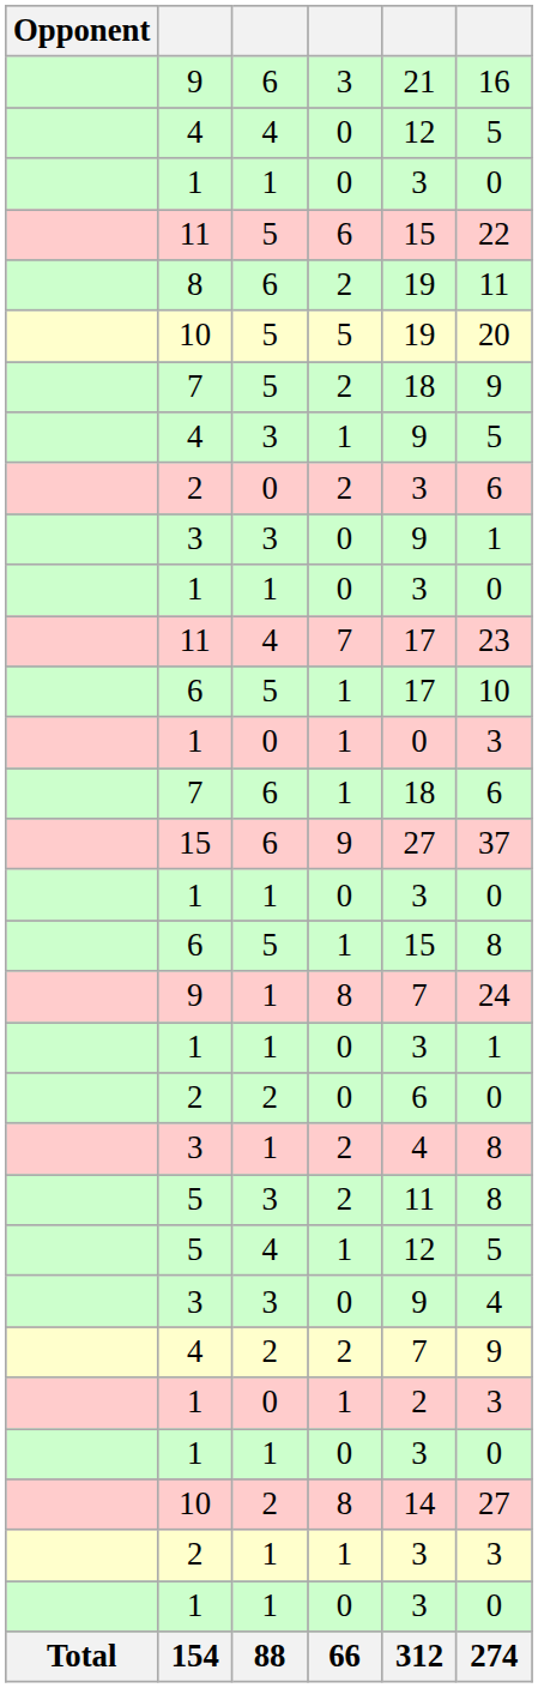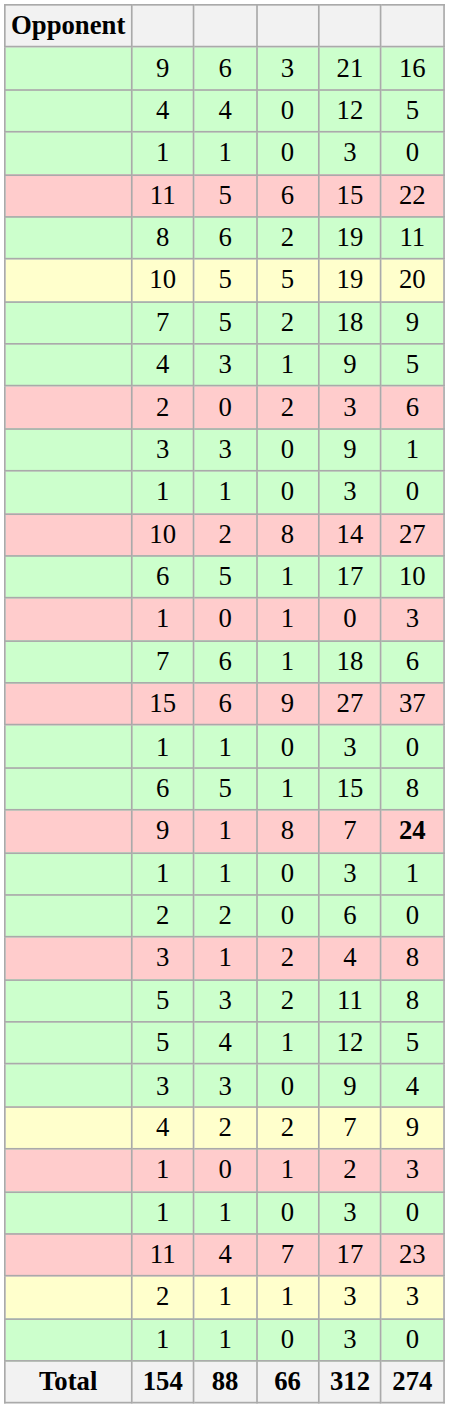 <table class="wikitable sortable" style="text-align: center;">
 <tr>
 <th width="30">Opponent</th>
 <th width=30></th>
 <th width=30></th>
 <th width=30></th>
 <th width=30></th>
 <th width=30></th>
 </tr>
 <tr bgcolor=#CCFFCC>
 <td align="left"></td>
 <td>9</td>
 <td>6</td>
 <td>3</td>
 <td>21</td>
 <td>16</td>
 </tr>
 <tr bgcolor=#CCFFCC>
 <td align="left"></td>
 <td>4</td>
 <td>4</td>
 <td>0</td>
 <td>12</td>
 <td>5</td>
 </tr>
 <tr bgcolor=#CCFFCC>
 <td align="left"></td>
 <td>1</td>
 <td>1</td>
 <td>0</td>
 <td>3</td>
 <td>0</td>
 </tr>
 <tr bgcolor=#FFCCCC>
 <td align="left"></td>
 <td>11</td>
 <td>5</td>
 <td>6</td>
 <td>15</td>
 <td>22</td>
 </tr>
 <tr bgcolor=#CCFFCC>
 <td align="left"></td>
 <td>8</td>
 <td>6</td>
 <td>2</td>
 <td>19</td>
 <td>11</td>
 </tr>
 <tr bgcolor=#FFFFCC>
 <td align="left"></td>
 <td>10</td>
 <td>5</td>
 <td>5</td>
 <td>19</td>
 <td>20</td>
 </tr>
 <tr bgcolor=#CCFFCC>
 <td align="left"></td>
 <td>7</td>
 <td>5</td>
 <td>2</td>
 <td>18</td>
 <td>9</td>
 </tr>
 <tr bgcolor=#CCFFCC>
 <td align="left"></td>
 <td>4</td>
 <td>3</td>
 <td>1</td>
 <td>9</td>
 <td>5</td>
 </tr>
 <tr bgcolor=#FFCCCC>
 <td align="left"></td>
 <td>2</td>
 <td>0</td>
 <td>2</td>
 <td>3</td>
 <td>6</td>
 </tr>
 <tr bgcolor=#CCFFCC>
 <td align="left"></td>
 <td>3</td>
 <td>3</td>
 <td>0</td>
 <td>9</td>
 <td>1</td>
 </tr>
 <tr bgcolor=#CCFFCC>
 <td align="left"></td>
 <td>1</td>
 <td>1</td>
 <td>0</td>
 <td>3</td>
 <td>0</td>
 </tr>
 <tr bgcolor=#FFCCCC>
 <td align="left"></td>
-<td>11</td>
-<td>4</td>
-<td>7</td>
-<td>17</td>
-<td>23</td>
+<td>10</td>
+<td>2</td>
+<td>8</td>
+<td>14</td>
+<td>27</td>
 </tr>
 <tr bgcolor=#CCFFCC>
 <td align="left"></td>
 <td>6</td>
 <td>5</td>
 <td>1</td>
 <td>17</td>
 <td>10</td>
 </tr>
 <tr bgcolor=#FFCCCC>
 <td align="left"></td>
 <td>1</td>
 <td>0</td>
 <td>1</td>
 <td>0</td>
 <td>3</td>
 </tr>
 <tr bgcolor=#CCFFCC>
 <td align="left"></td>
 <td>7</td>
 <td>6</td>
 <td>1</td>
 <td>18</td>
 <td>6</td>
 </tr>
 <tr bgcolor=#FFCCCC>
 <td align="left"></td>
 <td>15</td>
 <td>6</td>
 <td>9</td>
 <td>27</td>
 <td>37</td>
 </tr>
 <tr bgcolor=#CCFFCC>
 <td align="left"></td>
 <td>1</td>
 <td>1</td>
 <td>0</td>
 <td>3</td>
 <td>0</td>
 </tr>
 <tr bgcolor=#CCFFCC>
 <td align="left"></td>
 <td>6</td>
 <td>5</td>
 <td>1</td>
 <td>15</td>
 <td>8</td>
 </tr>
 <tr bgcolor=#FFCCCC>
 <td align="left"></td>
 <td>9</td>
 <td>1</td>
 <td>8</td>
 <td>7</td>
-<td>24</td>
+<td><strong>24</strong></td>
 </tr>
 <tr bgcolor=#CCFFCC>
 <td align="left"></td>
 <td>1</td>
 <td>1</td>
 <td>0</td>
 <td>3</td>
 <td>1</td>
 </tr>
 <tr bgcolor=#CCFFCC>
 <td align="left"></td>
 <td>2</td>
 <td>2</td>
 <td>0</td>
 <td>6</td>
 <td>0</td>
 </tr>
 <tr bgcolor=#FFCCCC>
 <td align="left"></td>
 <td>3</td>
 <td>1</td>
 <td>2</td>
 <td>4</td>
 <td>8</td>
 </tr>
 <tr bgcolor=#CCFFCC>
 <td align="left"></td>
 <td>5</td>
 <td>3</td>
 <td>2</td>
 <td>11</td>
 <td>8</td>
 </tr>
 <tr bgcolor=#CCFFCC>
 <td align="left"></td>
 <td>5</td>
 <td>4</td>
 <td>1</td>
 <td>12</td>
 <td>5</td>
 </tr>
 <tr bgcolor=#CCFFCC>
 <td align="left"></td>
 <td>3</td>
 <td>3</td>
 <td>0</td>
 <td>9</td>
 <td>4</td>
 </tr>
 <tr bgcolor=#FFFFCC>
 <td align="left"></td>
 <td>4</td>
 <td>2</td>
 <td>2</td>
 <td>7</td>
 <td>9</td>
 </tr>
 <tr bgcolor=#FFCCCC>
 <td align="left"></td>
 <td>1</td>
 <td>0</td>
 <td>1</td>
 <td>2</td>
 <td>3</td>
 </tr>
 <tr bgcolor=#CCFFCC>
 <td align="left"></td>
 <td>1</td>
 <td>1</td>
 <td>0</td>
 <td>3</td>
 <td>0</td>
 </tr>
 <tr bgcolor=#FFCCCC>
 <td align="left"></td>
-<td>10</td>
-<td>2</td>
-<td>8</td>
-<td>14</td>
-<td>27</td>
+<td>11</td>
+<td>4</td>
+<td>7</td>
+<td>17</td>
+<td>23</td>
 </tr>
 <tr bgcolor=#FFFFCC>
 <td align="left"></td>
 <td>2</td>
 <td>1</td>
 <td>1</td>
 <td>3</td>
 <td>3</td>
 </tr>
 <tr bgcolor=#CCFFCC>
 <td align="left"></td>
 <td>1</td>
 <td>1</td>
 <td>0</td>
 <td>3</td>
 <td>0</td>
 </tr>
 <tr>
 <th>Total</th>
 <th>154</th>
 <th>88</th>
 <th>66</th>
 <th>312</th>
 <th>274</th>
 </tr>
 </table>
